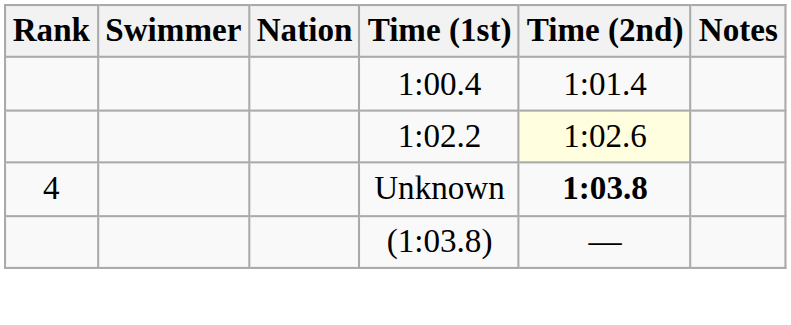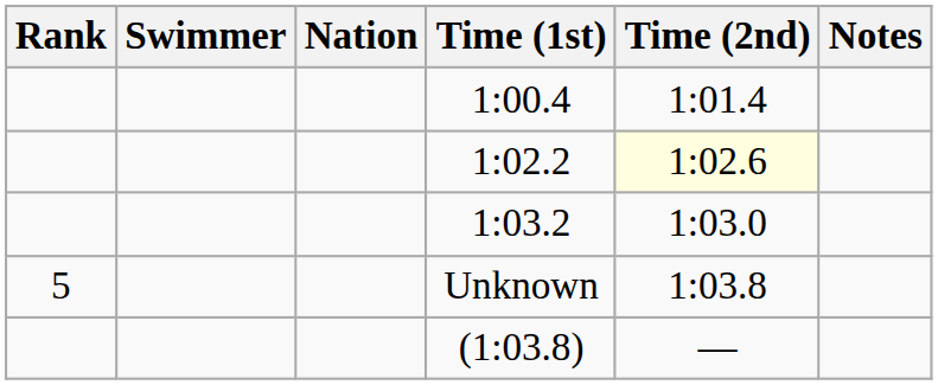 <table class="wikitable sortable" style="text-align:center">
 <tr>
 <th>Rank</th>
 <th>Swimmer</th>
 <th>Nation</th>
 <th>Time (1st)</th>
 <th>Time (2nd)</th>
 <th>Notes</th>
 </tr>
 <tr>
 <td></td>
 <td align=left></td>
 <td align=left></td>
 <td>1:00.4</td>
 <td>1:01.4</td>
 <td></td>
 </tr>
 <tr>
 <td></td>
 <td align=left></td>
 <td align=left></td>
 <td>1:02.2</td>
 <td style="background: lightyellow;">1:02.6</td>
 <td></td>
 </tr>
 <tr>
-<td>4</td>
+<td></td>
+<td align=left></td>
+<td align=left></td>
+<td>1:03.2</td>
+<td>1:03.0</td>
+<td></td>
+</tr>
+<tr>
+<td>5</td>
 <td align=left></td>
 <td align=left></td>
 <td data-sort-value=5:00.0>Unknown</td>
-<td><strong>1:03.8</strong></td>
+<td>1:03.8</td>
 <td></td>
 </tr>
 <tr>
 <td></td>
 <td align=left></td>
 <td align=left></td>
 <td data-sort-value=6:00.0> (1:03.8)</td>
 <td data-sort-value=5:00.0>—</td>
 <td></td>
 </tr>
 </table>
